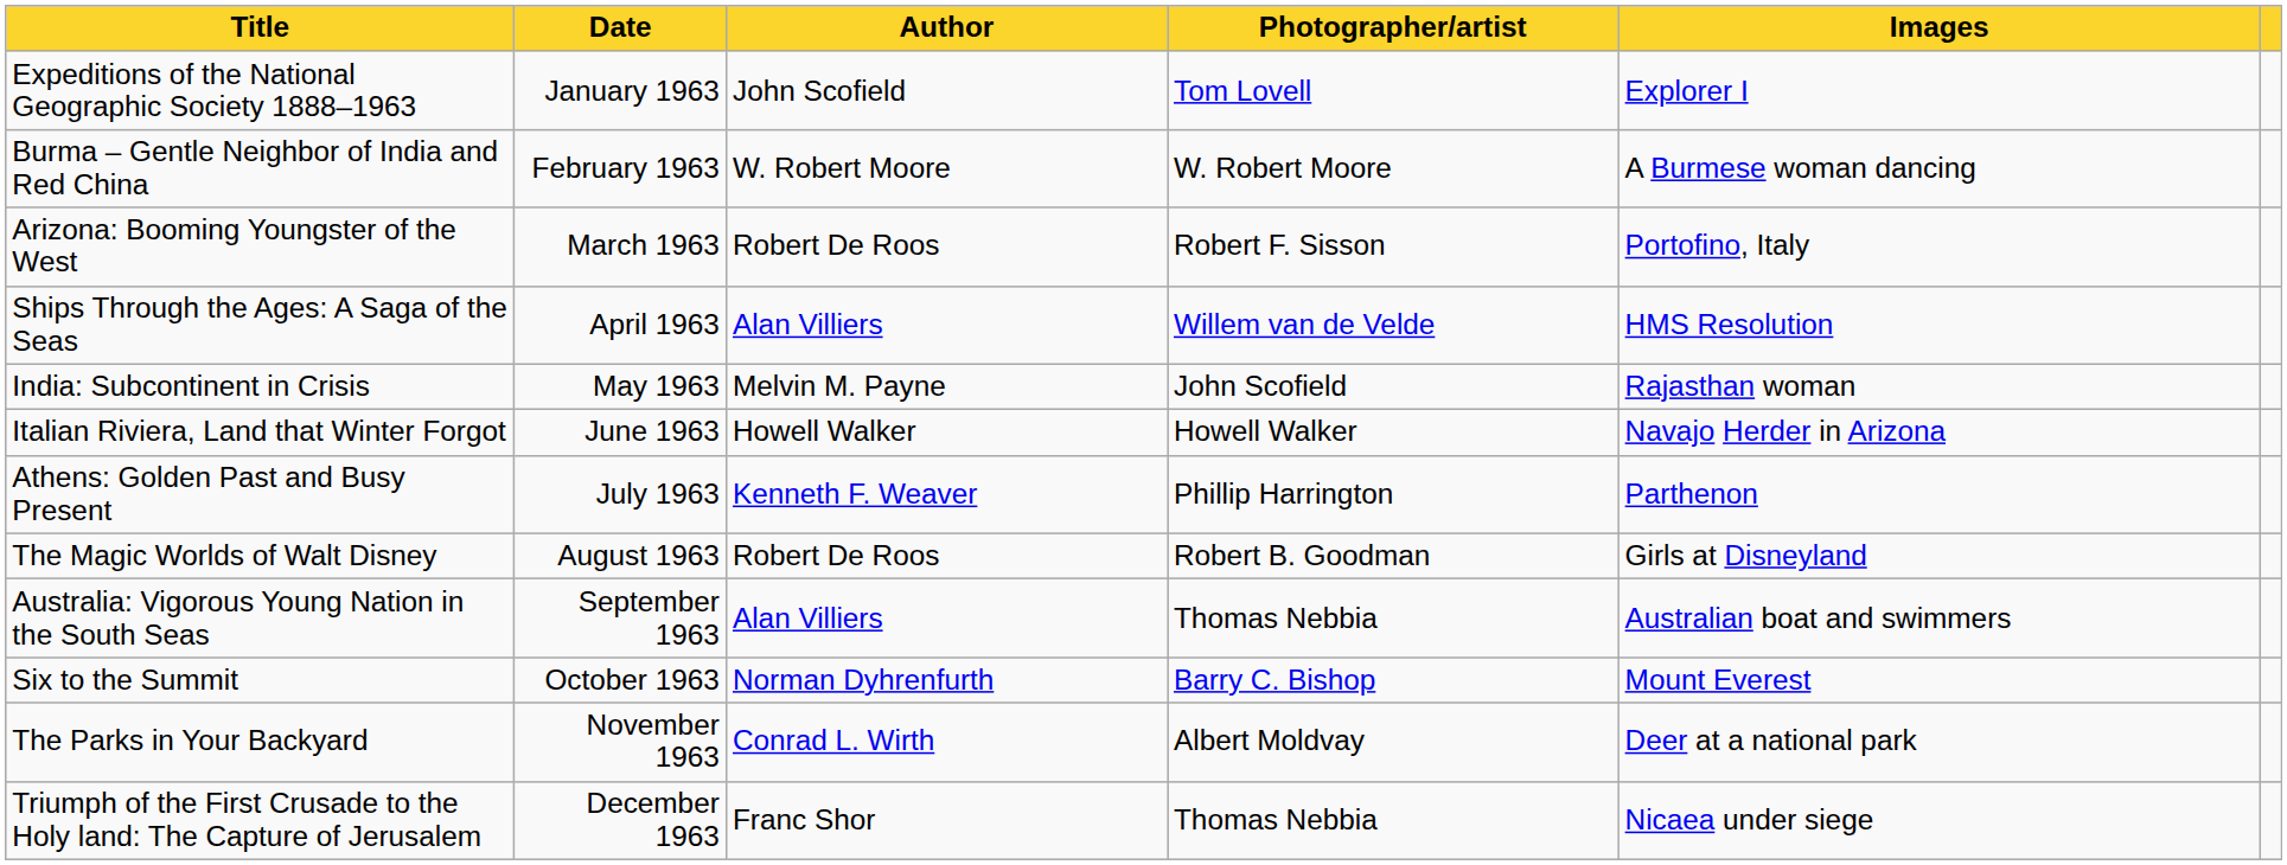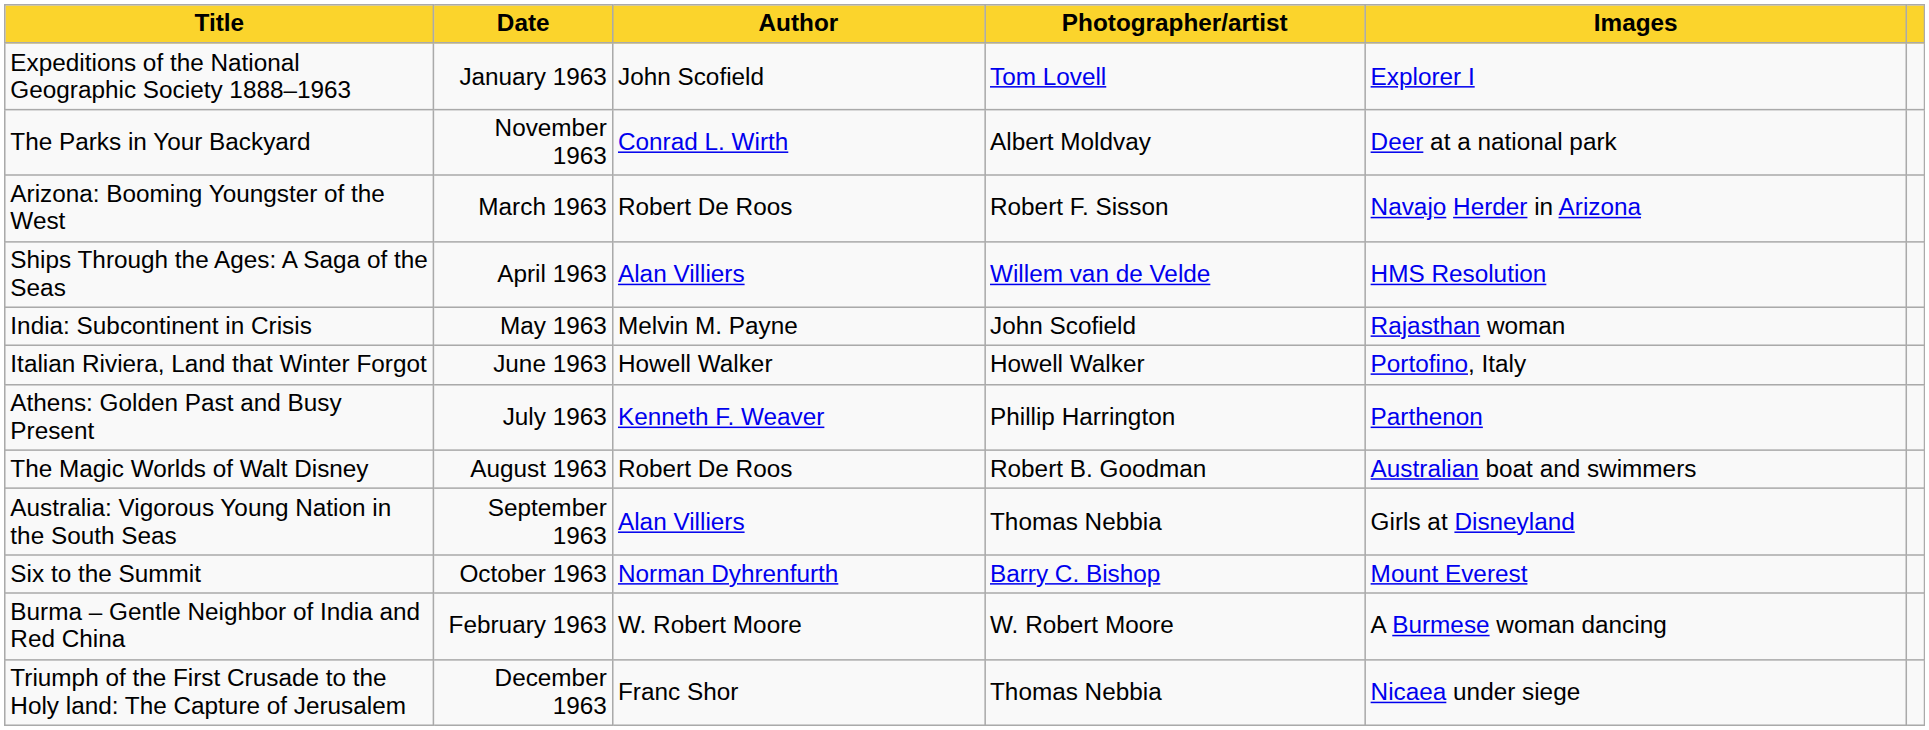 <table class="wikitable" style="width:100%">
 <tr>
 <th scope="col" style="background-color:#fbd42c;" width=275px>Title</th>
 <th scope="col" style="background-color:#fbd42c;" width=110>Date</th>
 <th scope="col" style="background-color:#fbd42c;">Author</th>
 <th scope="col" style="background-color:#fbd42c;">Photographer/artist</th>
 <th scope="col" style="background-color:#fbd42c;">Images</th>
 <th scope="col" style="background-color:#fbd42c;"></th>
 </tr>
 <tr>
 <td scope="row">Expeditions of the National Geographic Society 1888–1963</td>
 <td style="text-align:right;">January 1963</td>
 <td>John Scofield</td>
 <td><a href='#'>Tom Lovell</a></td>
 <td><a href='#'>Explorer I</a></td>
 <td></td>
 </tr>
 <tr>
-<td scope="row">Burma – Gentle Neighbor of India and Red China</td>
-<td style="text-align:right;">February 1963</td>
-<td>W. Robert Moore</td>
-<td>W. Robert Moore</td>
-<td>A <a href='#'>Burmese</a> woman dancing</td>
+<td scope="row">The Parks in Your Backyard</td>
+<td style="text-align:right;">November 1963</td>
+<td><a href='#'>Conrad L. Wirth</a></td>
+<td>Albert Moldvay</td>
+<td><a href='#'>Deer</a> at a national park</td>
 <td></td>
 </tr>
 <tr>
 <td scope="row">Arizona: Booming Youngster of the West</td>
 <td style="text-align:right;">March 1963</td>
 <td>Robert De Roos</td>
 <td>Robert F. Sisson</td>
-<td><a href='#'>Portofino</a>, Italy</td>
+<td><a href='#'>Navajo</a> <a href='#'>Herder</a> in <a href='#'>Arizona</a></td>
 <td></td>
 </tr>
 <tr>
 <td scope="row">Ships Through the Ages: A Saga of the Seas</td>
 <td style="text-align:right;">April 1963</td>
 <td><a href='#'>Alan Villiers</a></td>
 <td><a href='#'>Willem van de Velde</a></td>
 <td><a href='#'>HMS Resolution</a></td>
 <td></td>
 </tr>
 <tr>
 <td scope="row">India: Subcontinent in Crisis</td>
 <td style="text-align:right;">May 1963</td>
 <td>Melvin M. Payne</td>
 <td>John Scofield</td>
 <td><a href='#'>Rajasthan</a> woman</td>
 <td></td>
 </tr>
 <tr>
 <td scope="row">Italian Riviera, Land that Winter Forgot</td>
 <td style="text-align:right;">June 1963</td>
 <td>Howell Walker</td>
 <td>Howell Walker</td>
-<td><a href='#'>Navajo</a> <a href='#'>Herder</a> in <a href='#'>Arizona</a></td>
+<td><a href='#'>Portofino</a>, Italy</td>
 <td></td>
 </tr>
 <tr>
 <td scope="row">Athens: Golden Past and Busy Present</td>
 <td style="text-align:right;">July 1963</td>
 <td><a href='#'>Kenneth F. Weaver</a></td>
 <td>Phillip Harrington</td>
 <td><a href='#'>Parthenon</a></td>
 <td></td>
 </tr>
 <tr>
 <td scope="row">The Magic Worlds of Walt Disney</td>
 <td style="text-align:right;">August 1963</td>
 <td>Robert De Roos</td>
 <td>Robert B. Goodman</td>
-<td>Girls at <a href='#'>Disneyland</a></td>
+<td><a href='#'>Australian</a> boat and swimmers</td>
 <td></td>
 </tr>
 <tr>
 <td scope="row">Australia: Vigorous Young Nation in the South Seas</td>
 <td style="text-align:right;">September 1963</td>
 <td><a href='#'>Alan Villiers</a></td>
 <td>Thomas Nebbia</td>
-<td><a href='#'>Australian</a> boat and swimmers</td>
+<td>Girls at <a href='#'>Disneyland</a></td>
 <td></td>
 </tr>
 <tr>
 <td scope="row">Six to the Summit</td>
 <td style="text-align:right;">October 1963</td>
 <td><a href='#'>Norman Dyhrenfurth</a></td>
 <td><a href='#'>Barry C. Bishop</a></td>
 <td><a href='#'>Mount Everest</a></td>
 <td></td>
 </tr>
 <tr>
-<td scope="row">The Parks in Your Backyard</td>
-<td style="text-align:right;">November 1963</td>
-<td><a href='#'>Conrad L. Wirth</a></td>
-<td>Albert Moldvay</td>
-<td><a href='#'>Deer</a> at a national park</td>
+<td scope="row">Burma – Gentle Neighbor of India and Red China</td>
+<td style="text-align:right;">February 1963</td>
+<td>W. Robert Moore</td>
+<td>W. Robert Moore</td>
+<td>A <a href='#'>Burmese</a> woman dancing</td>
 <td></td>
 </tr>
 <tr>
 <td scope="row">Triumph of the First Crusade to the Holy land: The Capture of Jerusalem</td>
 <td style="text-align:right;">December 1963</td>
 <td>Franc Shor</td>
 <td>Thomas Nebbia</td>
 <td><a href='#'>Nicaea</a> under siege</td>
 <td></td>
 </tr>
 </table>
